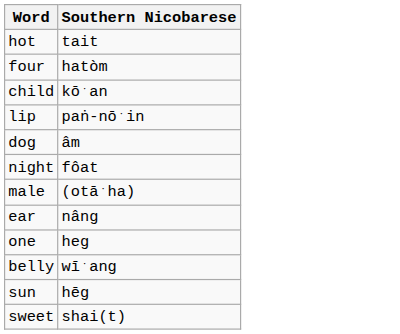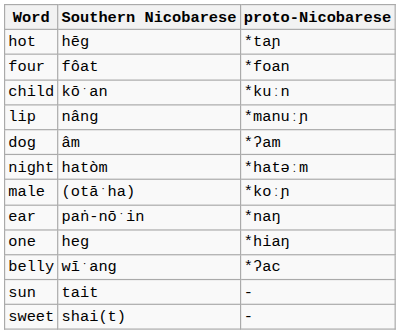 <table class="wikitable">
 <tr>
 <th>Word</th>
 <th>Southern Nicobarese</th>
+<th>proto-Nicobarese</th>
 </tr>
 <tr>
 <td>hot</td>
-<td>tait</td>
+<td>hēg</td>
+<td>*taɲ</td>
 </tr>
 <tr>
 <td>four</td>
-<td>hatòm</td>
+<td>fôat</td>
+<td>*foan</td>
 </tr>
 <tr>
 <td>child</td>
 <td>kōˑan</td>
+<td>*kuːn</td>
 </tr>
 <tr>
 <td>lip</td>
-<td>paṅ-nōˑin</td>
+<td>nâng</td>
+<td>*manuːɲ</td>
 </tr>
 <tr>
 <td>dog</td>
 <td>âm</td>
+<td>*ʔam</td>
 </tr>
 <tr>
 <td>night</td>
-<td>fôat</td>
+<td>hatòm</td>
+<td>*hatəːm</td>
 </tr>
 <tr>
 <td>male</td>
 <td>(otāˑha)</td>
+<td>*koːɲ</td>
 </tr>
 <tr>
 <td>ear</td>
-<td>nâng</td>
+<td>paṅ-nōˑin</td>
+<td>*naŋ</td>
 </tr>
 <tr>
 <td>one</td>
 <td>heg</td>
+<td>*hiaŋ</td>
 </tr>
 <tr>
 <td>belly</td>
 <td>wīˑang</td>
+<td>*ʔac</td>
 </tr>
 <tr>
 <td>sun</td>
-<td>hēg</td>
+<td>tait</td>
+<td>-</td>
 </tr>
 <tr>
 <td>sweet</td>
 <td>shai(t)</td>
+<td>-</td>
 </tr>
 </table>
